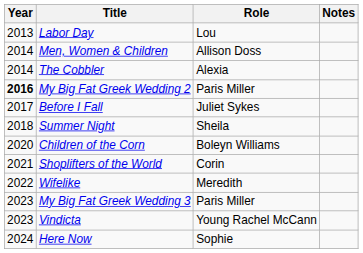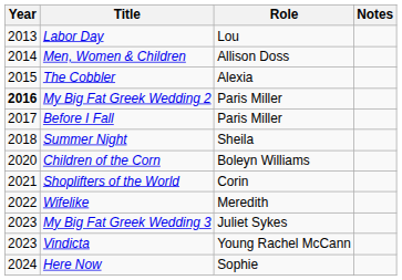 <table class="wikitable sortable">
 <tr>
 <th>Year</th>
 <th>Title</th>
 <th>Role</th>
 <th>Notes</th>
 </tr>
 <tr>
 <td>2013</td>
 <td><em><a href='#'>Labor Day</a></em></td>
 <td>Lou</td>
 <td></td>
 </tr>
 <tr>
 <td>2014</td>
 <td><em><a href='#'>Men, Women & Children</a></em></td>
 <td>Allison Doss</td>
 <td></td>
 </tr>
 <tr>
-<td>2014</td>
+<td>2015</td>
 <td><em><a href='#'>The Cobbler</a></em></td>
 <td>Alexia</td>
 <td></td>
 </tr>
 <tr>
 <td><strong>2016</strong></td>
 <td><em><a href='#'>My Big Fat Greek Wedding 2</a></em></td>
 <td>Paris Miller</td>
 <td></td>
 </tr>
 <tr>
 <td>2017</td>
 <td><em><a href='#'>Before I Fall</a></em></td>
-<td>Juliet Sykes</td>
+<td>Paris Miller</td>
 <td></td>
 </tr>
 <tr>
 <td>2018</td>
 <td><em><a href='#'>Summer Night</a></em></td>
 <td>Sheila</td>
 <td></td>
 </tr>
 <tr>
 <td>2020</td>
 <td><em><a href='#'>Children of the Corn</a></em></td>
 <td>Boleyn Williams</td>
 <td></td>
 </tr>
 <tr>
 <td>2021</td>
 <td><em><a href='#'>Shoplifters of the World</a></em></td>
 <td>Corin</td>
 <td></td>
 </tr>
 <tr>
 <td>2022</td>
 <td><em><a href='#'>Wifelike</a></em></td>
 <td>Meredith</td>
 <td></td>
 </tr>
 <tr>
 <td>2023</td>
 <td><em><a href='#'>My Big Fat Greek Wedding 3</a></em></td>
-<td>Paris Miller</td>
+<td>Juliet Sykes</td>
 <td></td>
 </tr>
 <tr>
 <td>2023</td>
 <td><em><a href='#'>Vindicta</a></em></td>
 <td>Young Rachel McCann</td>
 <td></td>
 </tr>
 <tr>
 <td>2024</td>
 <td><em><a href='#'>Here Now</a></em></td>
 <td>Sophie</td>
 <td></td>
 </tr>
 </table>
